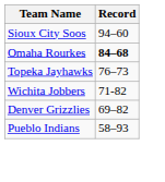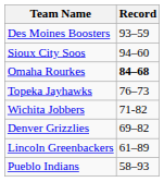 <table class="wikitable">
 <tr>
 <th>Team Name</th>
 <th>Record</th>
+</tr>
+<tr>
+<td><a href='#'>Des Moines Boosters</a></td>
+<td>93–59</td>
 </tr>
 <tr>
 <td><a href='#'>Sioux City Soos</a></td>
 <td>94–60</td>
 </tr>
 <tr>
 <td><a href='#'>Omaha Rourkes</a></td>
 <td><strong>84–68</strong></td>
 </tr>
 <tr>
 <td><a href='#'>Topeka Jayhawks</a></td>
 <td>76–73</td>
 </tr>
 <tr>
 <td><a href='#'>Wichita Jobbers</a></td>
 <td>71-82</td>
 </tr>
 <tr>
 <td><a href='#'>Denver Grizzlies</a></td>
 <td>69–82</td>
 </tr>
 <tr>
+<td><a href='#'>Lincoln Greenbackers</a></td>
+<td>61–89</td>
+</tr>
+<tr>
 <td><a href='#'>Pueblo Indians</a></td>
 <td>58–93</td>
 </tr>
 </table>
